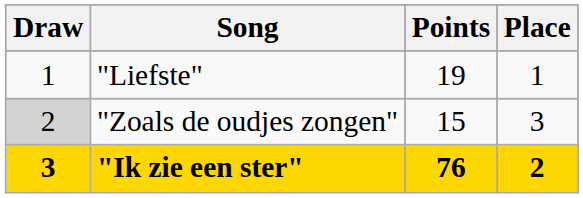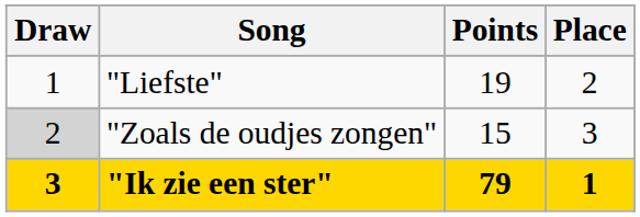 <table class="sortable wikitable" style="margin: 1em auto 1em auto; text-align:center">
 <tr>
 <th>Draw</th>
 <th>Song</th>
 <th>Points</th>
 <th>Place</th>
 </tr>
 <tr>
 <td>1</td>
 <td align="left">"Liefste"</td>
 <td>19</td>
-<td>1</td>
+<td>2</td>
 </tr>
 <tr>
 <td style="background: lightgrey;">2</td>
 <td align="left">"Zoals de oudjes zongen"</td>
 <td>15</td>
 <td>3</td>
 </tr>
 <tr style="font-weight:bold; background:gold;">
 <td>3</td>
 <td align="left">"Ik zie een ster"</td>
-<td>76</td>
-<td>2</td>
+<td>79</td>
+<td>1</td>
 </tr>
 </table>
